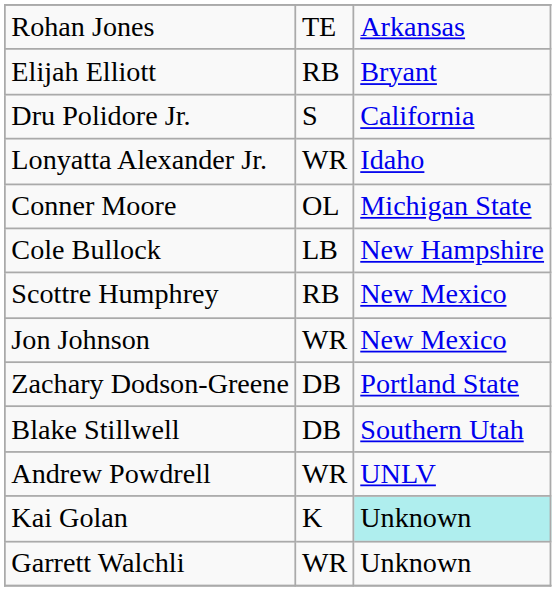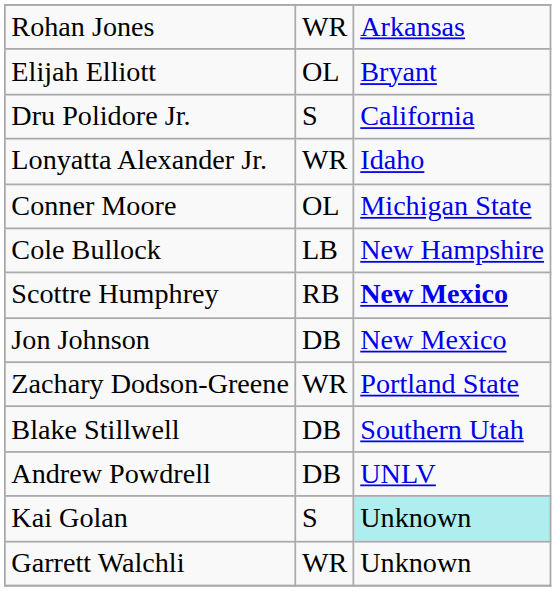 <table class="wikitable sortable">
 <tr>
 </tr>
 <tr>
 <td>Rohan Jones</td>
-<td>TE</td>
+<td>WR</td>
 <td><a href='#'>Arkansas</a></td>
 </tr>
 <tr>
 <td>Elijah Elliott</td>
-<td>RB</td>
+<td>OL</td>
 <td><a href='#'>Bryant</a></td>
 </tr>
 <tr>
 <td>Dru Polidore Jr.</td>
 <td>S</td>
 <td><a href='#'>California</a></td>
 </tr>
 <tr>
 <td>Lonyatta Alexander Jr.</td>
 <td>WR</td>
 <td><a href='#'>Idaho</a></td>
 </tr>
 <tr>
 <td>Conner Moore</td>
 <td>OL</td>
 <td><a href='#'>Michigan State</a></td>
 </tr>
 <tr>
 <td>Cole Bullock</td>
 <td>LB</td>
 <td><a href='#'>New Hampshire</a></td>
 </tr>
 <tr>
 <td>Scottre Humphrey</td>
 <td>RB</td>
-<td><a href='#'>New Mexico</a></td>
+<td><strong><a href='#'>New Mexico</a></strong></td>
 </tr>
 <tr>
 <td>Jon Johnson</td>
-<td>WR</td>
+<td>DB</td>
 <td><a href='#'>New Mexico</a></td>
 </tr>
 <tr>
 <td>Zachary Dodson-Greene</td>
-<td>DB</td>
+<td>WR</td>
 <td><a href='#'>Portland State</a></td>
 </tr>
 <tr>
 <td>Blake Stillwell</td>
 <td>DB</td>
 <td><a href='#'>Southern Utah</a></td>
 </tr>
 <tr>
 <td>Andrew Powdrell</td>
-<td>WR</td>
+<td>DB</td>
 <td><a href='#'>UNLV</a></td>
 </tr>
 <tr>
 <td>Kai Golan</td>
-<td>K</td>
+<td>S</td>
 <td style="background: paleturquoise;">Unknown</td>
 </tr>
 <tr>
 <td>Garrett Walchli</td>
 <td>WR</td>
 <td>Unknown</td>
 </tr>
 <tr>
 </tr>
 </table>
